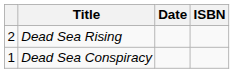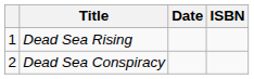 <table class="wikitable">
 <tr>
 <th></th>
 <th>Title</th>
 <th>Date</th>
 <th>ISBN</th>
 </tr>
 <tr>
-<td>2</td>
+<td>1</td>
 <td><em>Dead Sea Rising</em></td>
 <td></td>
 <td></td>
 </tr>
 <tr>
-<td>1</td>
+<td>2</td>
 <td><em>Dead Sea Conspiracy</em></td>
 <td></td>
 <td></td>
 </tr>
 </table>
